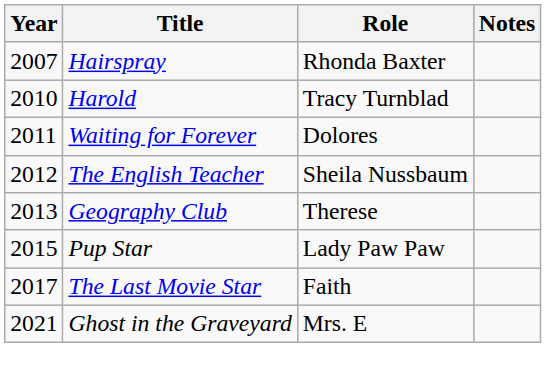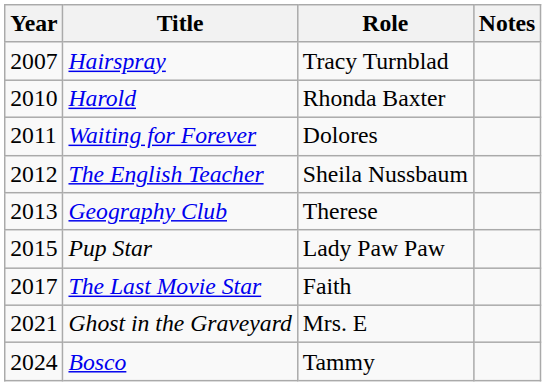 <table class="wikitable sortable">
 <tr>
 <th>Year</th>
 <th>Title</th>
 <th>Role</th>
 <th class="unsortable">Notes</th>
 </tr>
 <tr>
 <td>2007</td>
 <td><em><a href='#'>Hairspray</a></em></td>
-<td>Rhonda Baxter</td>
+<td>Tracy Turnblad</td>
 <td></td>
 </tr>
 <tr>
 <td>2010</td>
 <td><em><a href='#'>Harold</a></em></td>
-<td>Tracy Turnblad</td>
+<td>Rhonda Baxter</td>
 <td></td>
 </tr>
 <tr>
 <td>2011</td>
 <td><em><a href='#'>Waiting for Forever</a></em></td>
 <td>Dolores</td>
 <td></td>
 </tr>
 <tr>
 <td>2012</td>
 <td><em><a href='#'>The English Teacher</a></em></td>
 <td>Sheila Nussbaum</td>
 <td></td>
 </tr>
 <tr>
 <td>2013</td>
 <td><em><a href='#'>Geography Club</a></em></td>
 <td>Therese</td>
 <td></td>
 </tr>
 <tr>
 <td>2015</td>
 <td><em>Pup Star</em></td>
 <td>Lady Paw Paw</td>
 <td></td>
 </tr>
 <tr>
 <td>2017</td>
 <td><em><a href='#'>The Last Movie Star</a></em></td>
 <td>Faith</td>
 <td></td>
 </tr>
 <tr>
 <td>2021</td>
 <td><em>Ghost in the Graveyard</em></td>
 <td>Mrs. E</td>
 <td></td>
 </tr>
+<tr>
+<td>2024</td>
+<td><em><a href='#'>Bosco</a></em></td>
+<td>Tammy</td>
+<td></td>
+</tr>
 </table>
